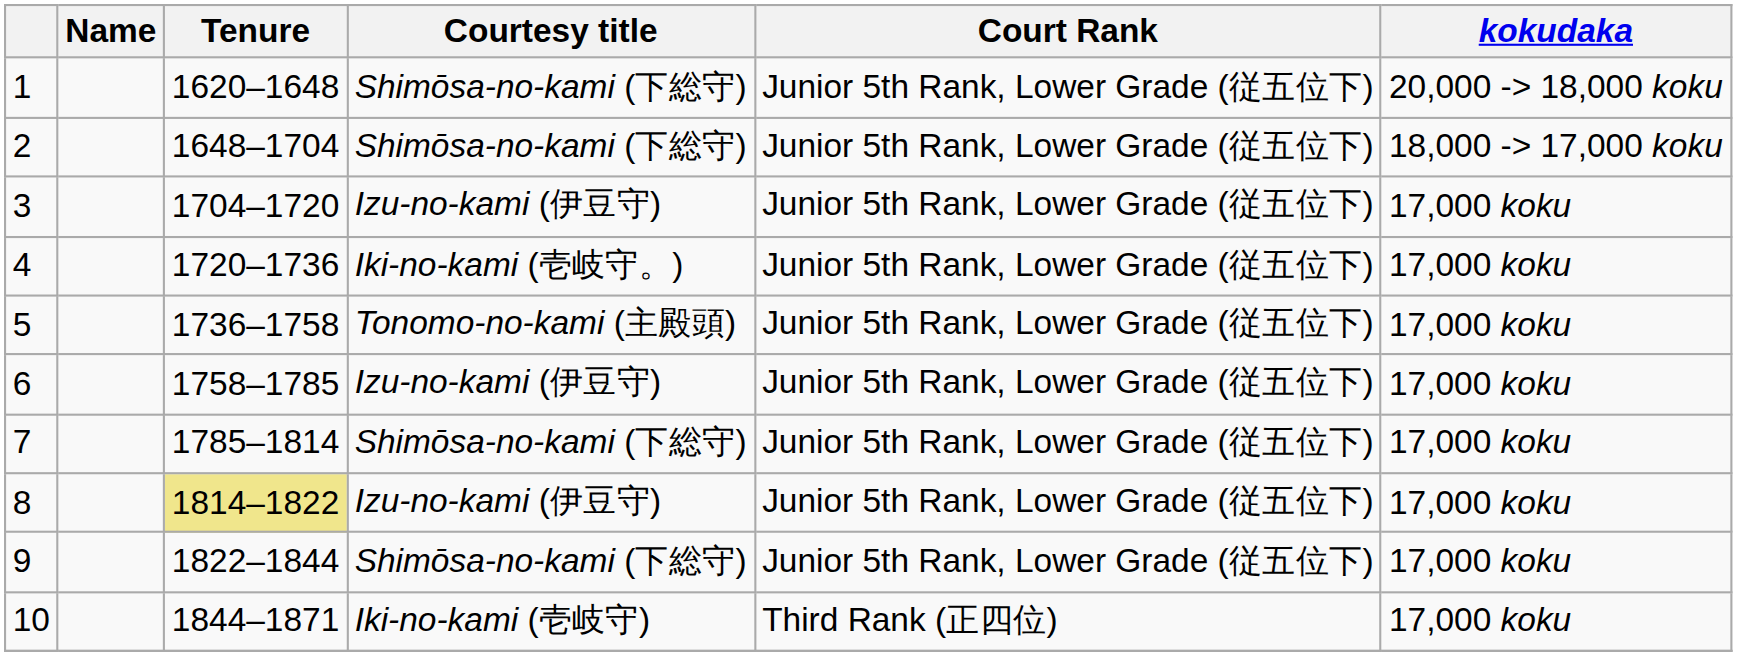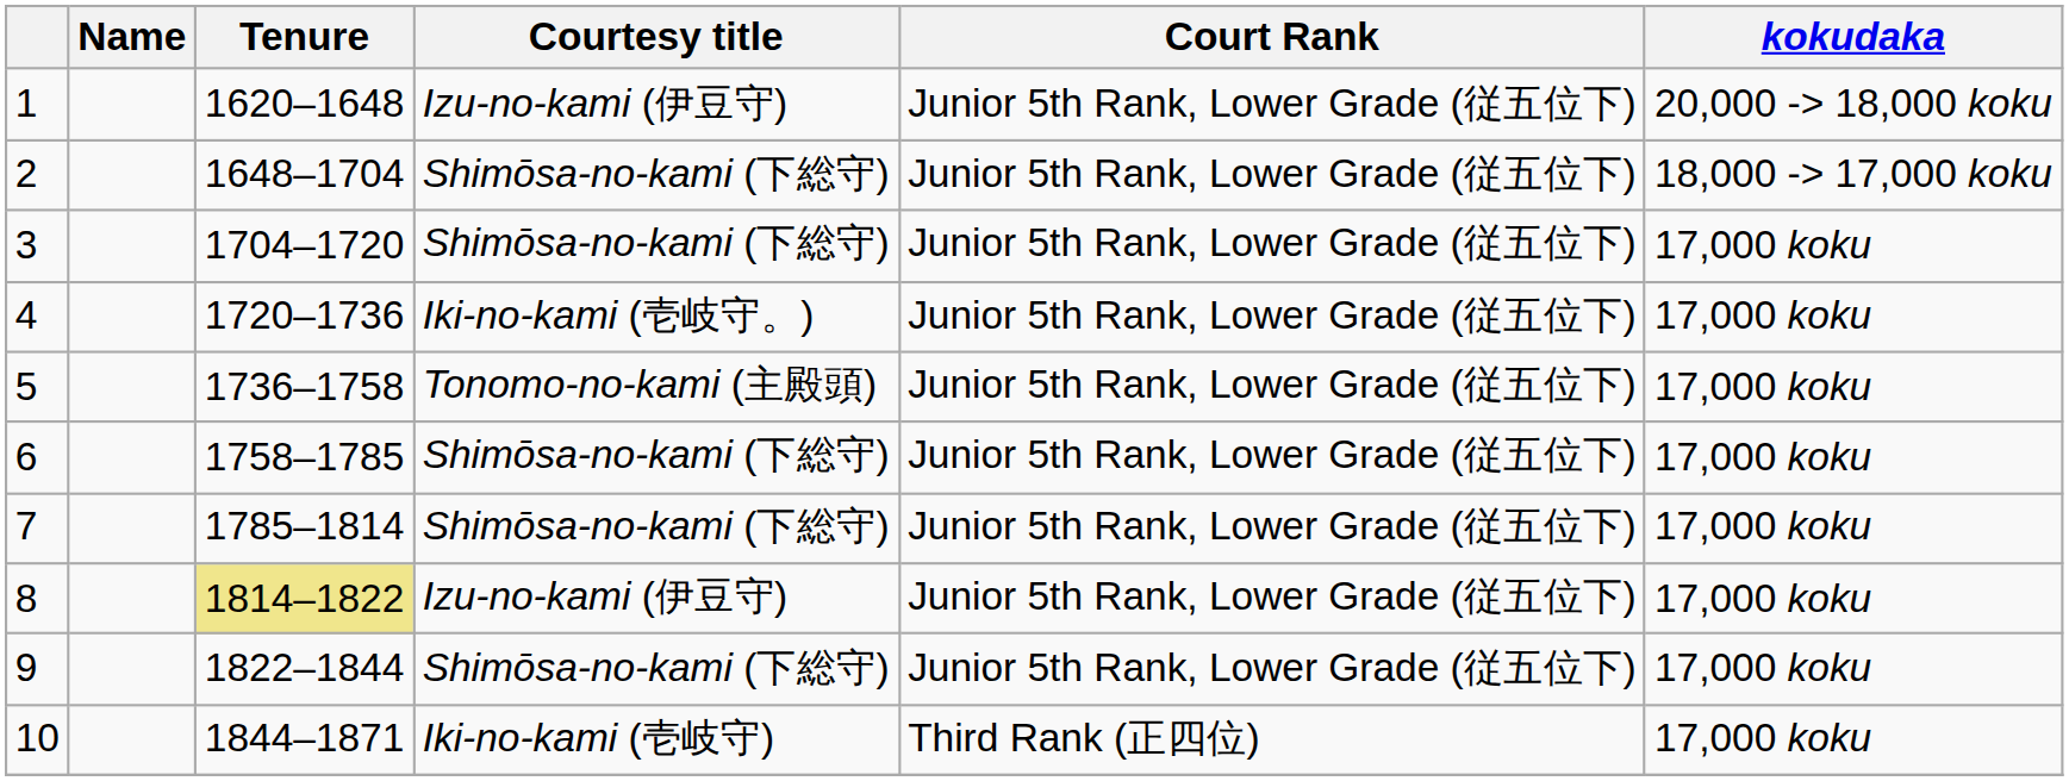 <table class=wikitable>
 <tr>
 <th></th>
 <th>Name</th>
 <th>Tenure</th>
 <th>Courtesy title</th>
 <th>Court Rank</th>
 <th><em><a href='#'>kokudaka</a></em></th>
 </tr>
 <tr>
 <td>1</td>
 <td></td>
 <td>1620–1648</td>
-<td><em>Shimōsa-no-kami</em> (下総守)</td>
+<td><em>Izu-no-kami</em> (伊豆守)</td>
 <td>Junior 5th Rank, Lower Grade (従五位下)</td>
 <td>20,000 -> 18,000 <em>koku</em></td>
 </tr>
 <tr>
 <td>2</td>
 <td></td>
 <td>1648–1704</td>
 <td><em>Shimōsa-no-kami</em> (下総守)</td>
 <td>Junior 5th Rank, Lower Grade (従五位下)</td>
 <td>18,000 -> 17,000 <em>koku</em></td>
 </tr>
 <tr>
 <td>3</td>
 <td></td>
 <td>1704–1720</td>
-<td><em>Izu-no-kami</em> (伊豆守)</td>
+<td><em>Shimōsa-no-kami</em> (下総守)</td>
 <td>Junior 5th Rank, Lower Grade (従五位下)</td>
 <td>17,000 <em>koku</em></td>
 </tr>
 <tr>
 <td>4</td>
 <td></td>
 <td>1720–1736</td>
 <td><em>Iki-no-kami</em> (壱岐守。)</td>
 <td>Junior 5th Rank, Lower Grade (従五位下)</td>
 <td>17,000 <em>koku</em></td>
 </tr>
 <tr>
 <td>5</td>
 <td></td>
 <td>1736–1758</td>
 <td><em>Tonomo-no-kami</em> (主殿頭)</td>
 <td>Junior 5th Rank, Lower Grade (従五位下)</td>
 <td>17,000 <em>koku</em></td>
 </tr>
 <tr>
 <td>6</td>
 <td></td>
 <td>1758–1785</td>
-<td><em>Izu-no-kami</em> (伊豆守)</td>
+<td><em>Shimōsa-no-kami</em> (下総守)</td>
 <td>Junior 5th Rank, Lower Grade (従五位下)</td>
 <td>17,000 <em>koku</em></td>
 </tr>
 <tr>
 <td>7</td>
 <td></td>
 <td>1785–1814</td>
 <td><em>Shimōsa-no-kami</em> (下総守)</td>
 <td>Junior 5th Rank, Lower Grade (従五位下)</td>
 <td>17,000 <em>koku</em></td>
 </tr>
 <tr>
 <td>8</td>
 <td></td>
 <td style="background: khaki;">1814–1822</td>
 <td><em>Izu-no-kami</em> (伊豆守)</td>
 <td>Junior 5th Rank, Lower Grade (従五位下)</td>
 <td>17,000 <em>koku</em></td>
 </tr>
 <tr>
 <td>9</td>
 <td></td>
 <td>1822–1844</td>
 <td><em>Shimōsa-no-kami</em> (下総守)</td>
 <td>Junior 5th Rank, Lower Grade (従五位下)</td>
 <td>17,000 <em>koku</em></td>
 </tr>
 <tr>
 <td>10</td>
 <td></td>
 <td>1844–1871</td>
 <td><em>Iki-no-kami</em> (壱岐守)</td>
 <td>Third Rank (正四位)</td>
 <td>17,000 <em>koku</em></td>
 </tr>
 <tr>
 </tr>
 </table>
